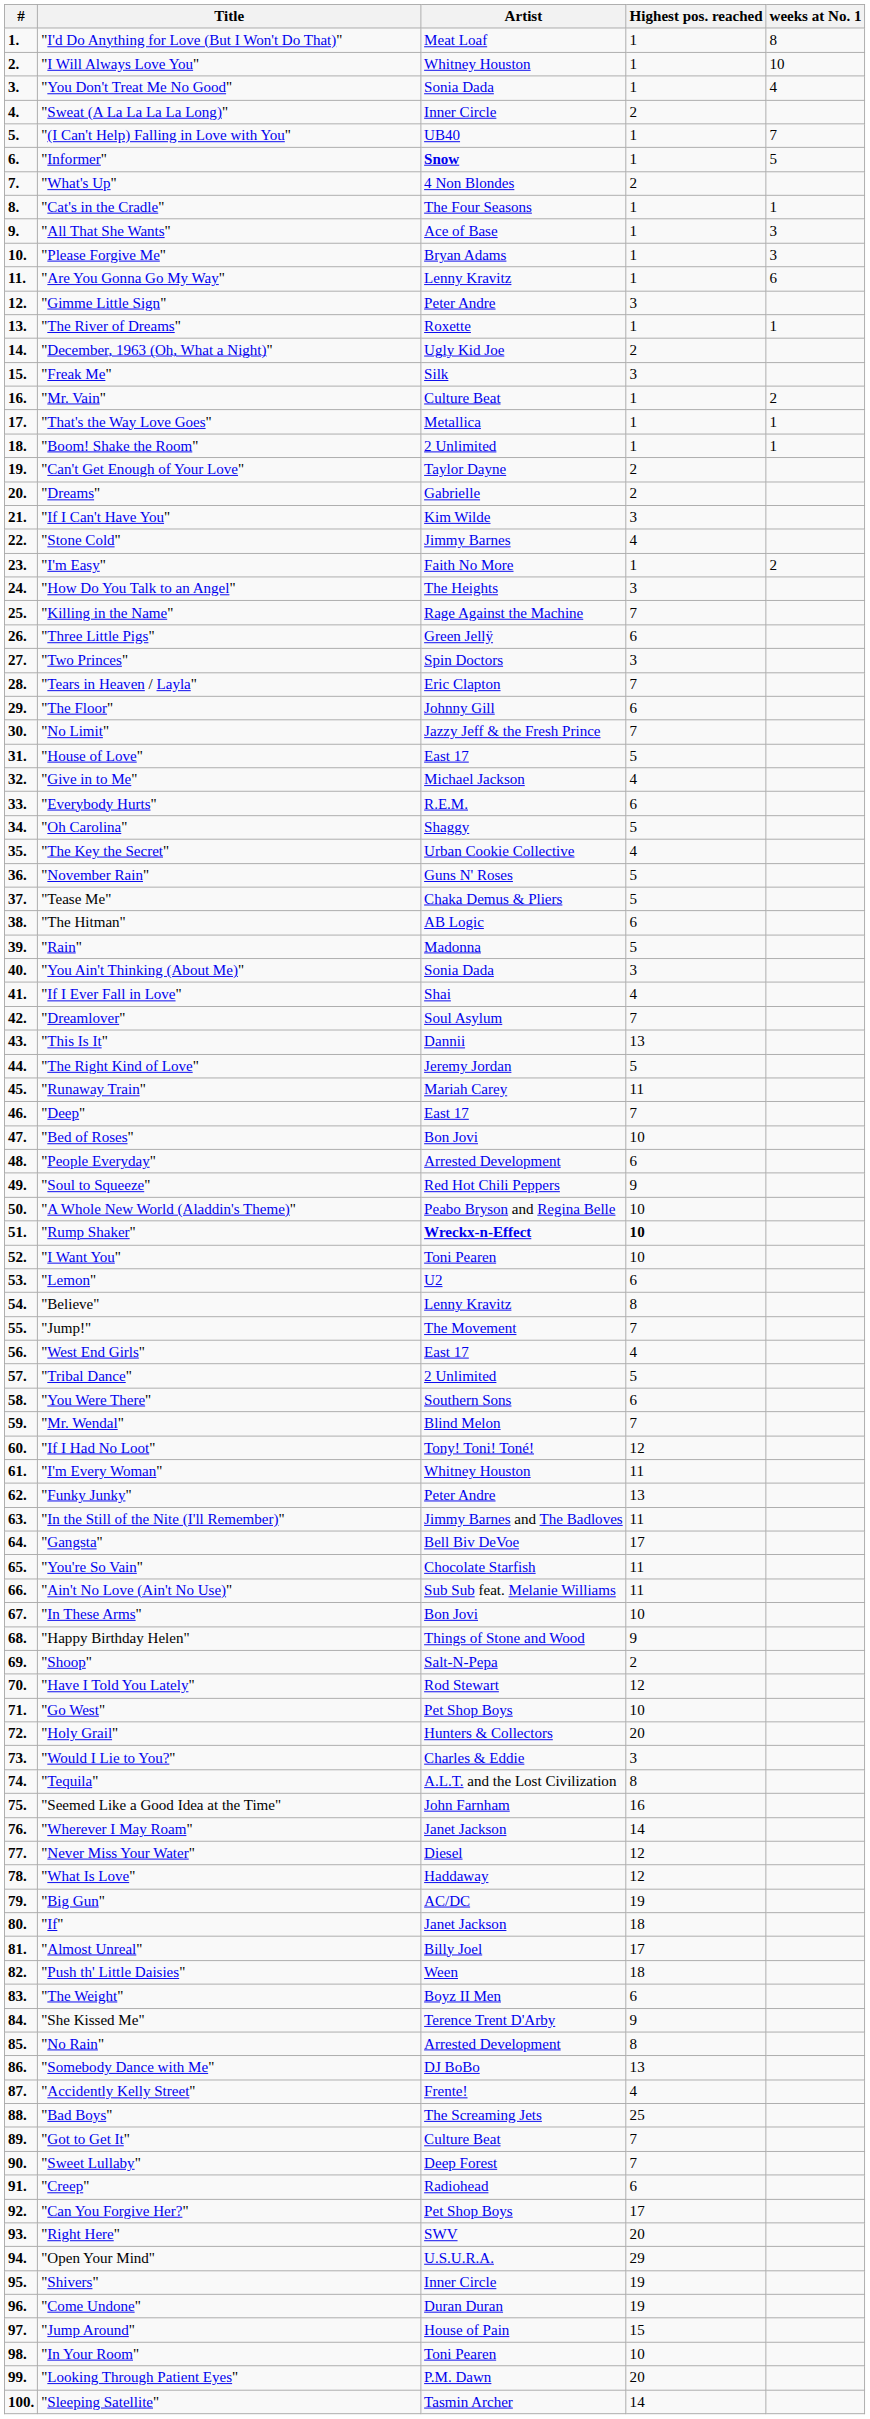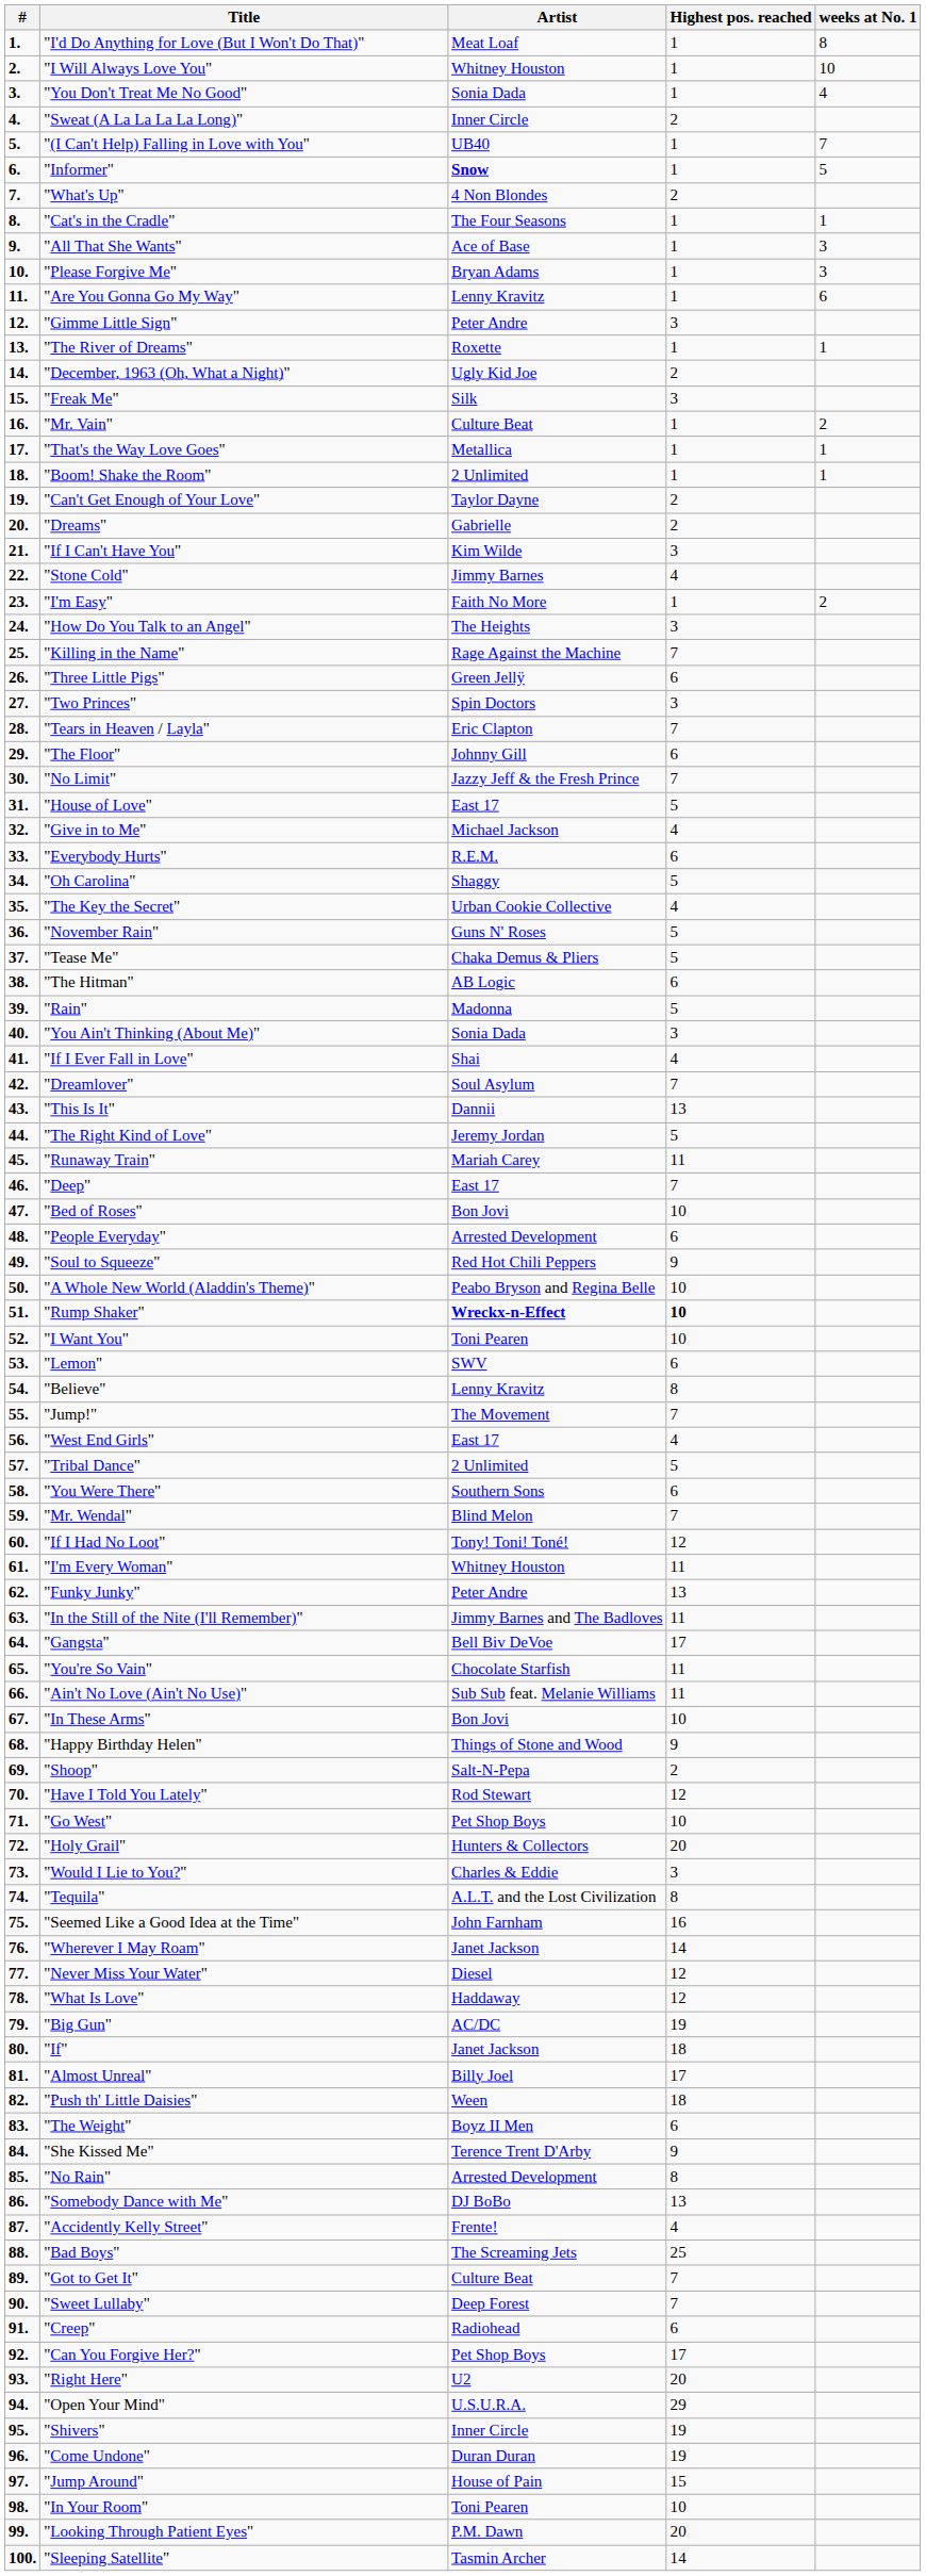 <table class="wikitable sortable">
 <tr>
 <th>#</th>
 <th width="400">Title</th>
 <th>Artist</th>
 <th>Highest pos. reached</th>
 <th>weeks at No. 1</th>
 </tr>
 <tr>
 <td><strong>1.</strong></td>
 <td>"<a href='#'>I'd Do Anything for Love (But I Won't Do That)</a>"</td>
 <td><a href='#'>Meat Loaf</a></td>
 <td>1</td>
 <td>8</td>
 </tr>
 <tr>
 <td><strong>2.</strong></td>
 <td>"<a href='#'>I Will Always Love You</a>"</td>
 <td><a href='#'>Whitney Houston</a></td>
 <td>1</td>
 <td>10</td>
 </tr>
 <tr>
 <td><strong>3.</strong></td>
 <td>"<a href='#'>You Don't Treat Me No Good</a>"</td>
 <td><a href='#'>Sonia Dada</a></td>
 <td>1</td>
 <td>4</td>
 </tr>
 <tr>
 <td><strong>4.</strong></td>
 <td>"<a href='#'>Sweat (A La La La La Long)</a>"</td>
 <td><a href='#'>Inner Circle</a></td>
 <td>2</td>
 <td></td>
 </tr>
 <tr>
 <td><strong>5.</strong></td>
 <td>"<a href='#'>(I Can't Help) Falling in Love with You</a>"</td>
 <td><a href='#'>UB40</a></td>
 <td>1</td>
 <td>7</td>
 </tr>
 <tr>
 <td><strong>6.</strong></td>
 <td>"<a href='#'>Informer</a>"</td>
 <td><strong><a href='#'>Snow</a></strong></td>
 <td>1</td>
 <td>5</td>
 </tr>
 <tr>
 <td><strong>7.</strong></td>
 <td>"<a href='#'>What's Up</a>"</td>
 <td><a href='#'>4 Non Blondes</a></td>
 <td>2</td>
 <td></td>
 </tr>
 <tr>
 <td><strong>8.</strong></td>
 <td>"<a href='#'>Cat's in the Cradle</a>"</td>
 <td><a href='#'>The Four Seasons</a></td>
 <td>1</td>
 <td>1</td>
 </tr>
 <tr>
 <td><strong>9.</strong></td>
 <td>"<a href='#'>All That She Wants</a>"</td>
 <td><a href='#'>Ace of Base</a></td>
 <td>1</td>
 <td>3</td>
 </tr>
 <tr>
 <td><strong>10.</strong></td>
 <td>"<a href='#'>Please Forgive Me</a>"</td>
 <td><a href='#'>Bryan Adams</a></td>
 <td>1</td>
 <td>3</td>
 </tr>
 <tr>
 <td><strong>11.</strong></td>
 <td>"<a href='#'>Are You Gonna Go My Way</a>"</td>
 <td><a href='#'>Lenny Kravitz</a></td>
 <td>1</td>
 <td>6</td>
 </tr>
 <tr>
 <td><strong>12.</strong></td>
 <td>"<a href='#'>Gimme Little Sign</a>"</td>
 <td><a href='#'>Peter Andre</a></td>
 <td>3</td>
 <td></td>
 </tr>
 <tr>
 <td><strong>13.</strong></td>
 <td>"<a href='#'>The River of Dreams</a>"</td>
 <td><a href='#'>Roxette</a></td>
 <td>1</td>
 <td>1</td>
 </tr>
 <tr>
 <td><strong>14.</strong></td>
 <td>"<a href='#'>December, 1963 (Oh, What a Night)</a>"</td>
 <td><a href='#'>Ugly Kid Joe</a></td>
 <td>2</td>
 <td></td>
 </tr>
 <tr>
 <td><strong>15.</strong></td>
 <td>"<a href='#'>Freak Me</a>"</td>
 <td><a href='#'>Silk</a></td>
 <td>3</td>
 <td></td>
 </tr>
 <tr>
 <td><strong>16.</strong></td>
 <td>"<a href='#'>Mr. Vain</a>"</td>
 <td><a href='#'>Culture Beat</a></td>
 <td>1</td>
 <td>2</td>
 </tr>
 <tr>
 <td><strong>17.</strong></td>
 <td>"<a href='#'>That's the Way Love Goes</a>"</td>
 <td><a href='#'>Metallica</a></td>
 <td>1</td>
 <td>1</td>
 </tr>
 <tr>
 <td><strong>18.</strong></td>
 <td>"<a href='#'>Boom! Shake the Room</a>"</td>
 <td><a href='#'>2 Unlimited</a></td>
 <td>1</td>
 <td>1</td>
 </tr>
 <tr>
 <td><strong>19.</strong></td>
 <td>"<a href='#'>Can't Get Enough of Your Love</a>"</td>
 <td><a href='#'>Taylor Dayne</a></td>
 <td>2</td>
 <td></td>
 </tr>
 <tr>
 <td><strong>20.</strong></td>
 <td>"<a href='#'>Dreams</a>"</td>
 <td><a href='#'>Gabrielle</a></td>
 <td>2</td>
 <td></td>
 </tr>
 <tr>
 <td><strong>21.</strong></td>
 <td>"<a href='#'>If I Can't Have You</a>"</td>
 <td><a href='#'>Kim Wilde</a></td>
 <td>3</td>
 <td></td>
 </tr>
 <tr>
 <td><strong>22.</strong></td>
 <td>"<a href='#'>Stone Cold</a>"</td>
 <td><a href='#'>Jimmy Barnes</a></td>
 <td>4</td>
 <td></td>
 </tr>
 <tr>
 <td><strong>23.</strong></td>
 <td>"<a href='#'>I'm Easy</a>"</td>
 <td><a href='#'>Faith No More</a></td>
 <td>1</td>
 <td>2</td>
 </tr>
 <tr>
 <td><strong>24.</strong></td>
 <td>"<a href='#'>How Do You Talk to an Angel</a>"</td>
 <td><a href='#'>The Heights</a></td>
 <td>3</td>
 <td></td>
 </tr>
 <tr>
 <td><strong>25.</strong></td>
 <td>"<a href='#'>Killing in the Name</a>"</td>
 <td><a href='#'>Rage Against the Machine</a></td>
 <td>7</td>
 <td></td>
 </tr>
 <tr>
 <td><strong>26.</strong></td>
 <td>"<a href='#'>Three Little Pigs</a>"</td>
 <td><a href='#'>Green Jellÿ</a></td>
 <td>6</td>
 <td></td>
 </tr>
 <tr>
 <td><strong>27.</strong></td>
 <td>"<a href='#'>Two Princes</a>"</td>
 <td><a href='#'>Spin Doctors</a></td>
 <td>3</td>
 <td></td>
 </tr>
 <tr>
 <td><strong>28.</strong></td>
 <td>"<a href='#'>Tears in Heaven</a> / <a href='#'>Layla</a>"</td>
 <td><a href='#'>Eric Clapton</a></td>
 <td>7</td>
 <td></td>
 </tr>
 <tr>
 <td><strong>29.</strong></td>
 <td>"<a href='#'>The Floor</a>"</td>
 <td><a href='#'>Johnny Gill</a></td>
 <td>6</td>
 <td></td>
 </tr>
 <tr>
 <td><strong>30.</strong></td>
 <td>"<a href='#'>No Limit</a>"</td>
 <td><a href='#'>Jazzy Jeff & the Fresh Prince</a></td>
 <td>7</td>
 <td></td>
 </tr>
 <tr>
 <td><strong>31.</strong></td>
 <td>"<a href='#'>House of Love</a>"</td>
 <td><a href='#'>East 17</a></td>
 <td>5</td>
 <td></td>
 </tr>
 <tr>
 <td><strong>32.</strong></td>
 <td>"<a href='#'>Give in to Me</a>"</td>
 <td><a href='#'>Michael Jackson</a></td>
 <td>4</td>
 <td></td>
 </tr>
 <tr>
 <td><strong>33.</strong></td>
 <td>"<a href='#'>Everybody Hurts</a>"</td>
 <td><a href='#'>R.E.M.</a></td>
 <td>6</td>
 <td></td>
 </tr>
 <tr>
 <td><strong>34.</strong></td>
 <td>"<a href='#'>Oh Carolina</a>"</td>
 <td><a href='#'>Shaggy</a></td>
 <td>5</td>
 <td></td>
 </tr>
 <tr>
 <td><strong>35.</strong></td>
 <td>"<a href='#'>The Key the Secret</a>"</td>
 <td><a href='#'>Urban Cookie Collective</a></td>
 <td>4</td>
 <td></td>
 </tr>
 <tr>
 <td><strong>36.</strong></td>
 <td>"<a href='#'>November Rain</a>"</td>
 <td><a href='#'>Guns N' Roses</a></td>
 <td>5</td>
 <td></td>
 </tr>
 <tr>
 <td><strong>37.</strong></td>
 <td>"Tease Me"</td>
 <td><a href='#'>Chaka Demus & Pliers</a></td>
 <td>5</td>
 <td></td>
 </tr>
 <tr>
 <td><strong>38.</strong></td>
 <td>"The Hitman"</td>
 <td><a href='#'>AB Logic</a></td>
 <td>6</td>
 <td></td>
 </tr>
 <tr>
 <td><strong>39.</strong></td>
 <td>"<a href='#'>Rain</a>"</td>
 <td><a href='#'>Madonna</a></td>
 <td>5</td>
 <td></td>
 </tr>
 <tr>
 <td><strong>40.</strong></td>
 <td>"<a href='#'>You Ain't Thinking (About Me)</a>"</td>
 <td><a href='#'>Sonia Dada</a></td>
 <td>3</td>
 <td></td>
 </tr>
 <tr>
 <td><strong>41.</strong></td>
 <td>"<a href='#'>If I Ever Fall in Love</a>"</td>
 <td><a href='#'>Shai</a></td>
 <td>4</td>
 <td></td>
 </tr>
 <tr>
 <td><strong>42.</strong></td>
 <td>"<a href='#'>Dreamlover</a>"</td>
 <td><a href='#'>Soul Asylum</a></td>
 <td>7</td>
 <td></td>
 </tr>
 <tr>
 <td><strong>43.</strong></td>
 <td>"<a href='#'>This Is It</a>"</td>
 <td><a href='#'>Dannii</a></td>
 <td>13</td>
 <td></td>
 </tr>
 <tr>
 <td><strong>44.</strong></td>
 <td>"<a href='#'>The Right Kind of Love</a>"</td>
 <td><a href='#'>Jeremy Jordan</a></td>
 <td>5</td>
 <td></td>
 </tr>
 <tr>
 <td><strong>45.</strong></td>
 <td>"<a href='#'>Runaway Train</a>"</td>
 <td><a href='#'>Mariah Carey</a></td>
 <td>11</td>
 <td></td>
 </tr>
 <tr>
 <td><strong>46.</strong></td>
 <td>"<a href='#'>Deep</a>"</td>
 <td><a href='#'>East 17</a></td>
 <td>7</td>
 <td></td>
 </tr>
 <tr>
 <td><strong>47.</strong></td>
 <td>"<a href='#'>Bed of Roses</a>"</td>
 <td><a href='#'>Bon Jovi</a></td>
 <td>10</td>
 <td></td>
 </tr>
 <tr>
 <td><strong>48.</strong></td>
 <td>"<a href='#'>People Everyday</a>"</td>
 <td><a href='#'>Arrested Development</a></td>
 <td>6</td>
 <td></td>
 </tr>
 <tr>
 <td><strong>49.</strong></td>
 <td>"<a href='#'>Soul to Squeeze</a>"</td>
 <td><a href='#'>Red Hot Chili Peppers</a></td>
 <td>9</td>
 <td></td>
 </tr>
 <tr>
 <td><strong>50.</strong></td>
 <td>"<a href='#'>A Whole New World (Aladdin's Theme)</a>"</td>
 <td><a href='#'>Peabo Bryson</a> and <a href='#'>Regina Belle</a></td>
 <td>10</td>
 <td></td>
 </tr>
 <tr>
 <td><strong>51.</strong></td>
 <td>"<a href='#'>Rump Shaker</a>"</td>
 <td><strong><a href='#'>Wreckx-n-Effect</a></strong></td>
 <td><strong>10</strong></td>
 <td></td>
 </tr>
 <tr>
 <td><strong>52.</strong></td>
 <td>"<a href='#'>I Want You</a>"</td>
 <td><a href='#'>Toni Pearen</a></td>
 <td>10</td>
 <td></td>
 </tr>
 <tr>
 <td><strong>53.</strong></td>
 <td>"<a href='#'>Lemon</a>"</td>
-<td><a href='#'>U2</a></td>
+<td><a href='#'>SWV</a></td>
 <td>6</td>
 <td></td>
 </tr>
 <tr>
 <td><strong>54.</strong></td>
 <td>"Believe"</td>
 <td><a href='#'>Lenny Kravitz</a></td>
 <td>8</td>
 <td></td>
 </tr>
 <tr>
 <td><strong>55.</strong></td>
 <td>"Jump!"</td>
 <td><a href='#'>The Movement</a></td>
 <td>7</td>
 <td></td>
 </tr>
 <tr>
 <td><strong>56.</strong></td>
 <td>"<a href='#'>West End Girls</a>"</td>
 <td><a href='#'>East 17</a></td>
 <td>4</td>
 <td></td>
 </tr>
 <tr>
 <td><strong>57.</strong></td>
 <td>"<a href='#'>Tribal Dance</a>"</td>
 <td><a href='#'>2 Unlimited</a></td>
 <td>5</td>
 <td></td>
 </tr>
 <tr>
 <td><strong>58.</strong></td>
 <td>"<a href='#'>You Were There</a>"</td>
 <td><a href='#'>Southern Sons</a></td>
 <td>6</td>
 <td></td>
 </tr>
 <tr>
 <td><strong>59.</strong></td>
 <td>"<a href='#'>Mr. Wendal</a>"</td>
 <td><a href='#'>Blind Melon</a></td>
 <td>7</td>
 <td></td>
 </tr>
 <tr>
 <td><strong>60.</strong></td>
 <td>"<a href='#'>If I Had No Loot</a>"</td>
 <td><a href='#'>Tony! Toni! Toné!</a></td>
 <td>12</td>
 <td></td>
 </tr>
 <tr>
 <td><strong>61.</strong></td>
 <td>"<a href='#'>I'm Every Woman</a>"</td>
 <td><a href='#'>Whitney Houston</a></td>
 <td>11</td>
 <td></td>
 </tr>
 <tr>
 <td><strong>62.</strong></td>
 <td>"<a href='#'>Funky Junky</a>"</td>
 <td><a href='#'>Peter Andre</a></td>
 <td>13</td>
 <td></td>
 </tr>
 <tr>
 <td><strong>63.</strong></td>
 <td>"<a href='#'>In the Still of the Nite (I'll Remember)</a>"</td>
 <td><a href='#'>Jimmy Barnes</a> and <a href='#'>The Badloves</a></td>
 <td>11</td>
 <td></td>
 </tr>
 <tr>
 <td><strong>64.</strong></td>
 <td>"<a href='#'>Gangsta</a>"</td>
 <td><a href='#'>Bell Biv DeVoe</a></td>
 <td>17</td>
 <td></td>
 </tr>
 <tr>
 <td><strong>65.</strong></td>
 <td>"<a href='#'>You're So Vain</a>"</td>
 <td><a href='#'>Chocolate Starfish</a></td>
 <td>11</td>
 <td></td>
 </tr>
 <tr>
 <td><strong>66.</strong></td>
 <td>"<a href='#'>Ain't No Love (Ain't No Use)</a>"</td>
 <td><a href='#'>Sub Sub</a> feat. <a href='#'>Melanie Williams</a></td>
 <td>11</td>
 <td></td>
 </tr>
 <tr>
 <td><strong>67.</strong></td>
 <td>"<a href='#'>In These Arms</a>"</td>
 <td><a href='#'>Bon Jovi</a></td>
 <td>10</td>
 <td></td>
 </tr>
 <tr>
 <td><strong>68.</strong></td>
 <td>"Happy Birthday Helen"</td>
 <td><a href='#'>Things of Stone and Wood</a></td>
 <td>9</td>
 <td></td>
 </tr>
 <tr>
 <td><strong>69.</strong></td>
 <td>"<a href='#'>Shoop</a>"</td>
 <td><a href='#'>Salt-N-Pepa</a></td>
 <td>2</td>
 <td></td>
 </tr>
 <tr>
 <td><strong>70.</strong></td>
 <td>"<a href='#'>Have I Told You Lately</a>"</td>
 <td><a href='#'>Rod Stewart</a></td>
 <td>12</td>
 <td></td>
 </tr>
 <tr>
 <td><strong>71.</strong></td>
 <td>"<a href='#'>Go West</a>"</td>
 <td><a href='#'>Pet Shop Boys</a></td>
 <td>10</td>
 <td></td>
 </tr>
 <tr>
 <td><strong>72.</strong></td>
 <td>"<a href='#'>Holy Grail</a>"</td>
 <td><a href='#'>Hunters & Collectors</a></td>
 <td>20</td>
 <td></td>
 </tr>
 <tr>
 <td><strong>73.</strong></td>
 <td>"<a href='#'>Would I Lie to You?</a>"</td>
 <td><a href='#'>Charles & Eddie</a></td>
 <td>3</td>
 <td></td>
 </tr>
 <tr>
 <td><strong>74.</strong></td>
 <td>"<a href='#'>Tequila</a>"</td>
 <td><a href='#'>A.L.T.</a> and the Lost Civilization</td>
 <td>8</td>
 <td></td>
 </tr>
 <tr>
 <td><strong>75.</strong></td>
 <td>"Seemed Like a Good Idea at the Time"</td>
 <td><a href='#'>John Farnham</a></td>
 <td>16</td>
 <td></td>
 </tr>
 <tr>
 <td><strong>76.</strong></td>
 <td>"<a href='#'>Wherever I May Roam</a>"</td>
 <td><a href='#'>Janet Jackson</a></td>
 <td>14</td>
 <td></td>
 </tr>
 <tr>
 <td><strong>77.</strong></td>
 <td>"<a href='#'>Never Miss Your Water</a>"</td>
 <td><a href='#'>Diesel</a></td>
 <td>12</td>
 <td></td>
 </tr>
 <tr>
 <td><strong>78.</strong></td>
 <td>"<a href='#'>What Is Love</a>"</td>
 <td><a href='#'>Haddaway</a></td>
 <td>12</td>
 <td></td>
 </tr>
 <tr>
 <td><strong>79.</strong></td>
 <td>"<a href='#'>Big Gun</a>"</td>
 <td><a href='#'>AC/DC</a></td>
 <td>19</td>
 <td></td>
 </tr>
 <tr>
 <td><strong>80.</strong></td>
 <td>"<a href='#'>If</a>"</td>
 <td><a href='#'>Janet Jackson</a></td>
 <td>18</td>
 <td></td>
 </tr>
 <tr>
 <td><strong>81.</strong></td>
 <td>"<a href='#'>Almost Unreal</a>"</td>
 <td><a href='#'>Billy Joel</a></td>
 <td>17</td>
 <td></td>
 </tr>
 <tr>
 <td><strong>82.</strong></td>
 <td>"<a href='#'>Push th' Little Daisies</a>"</td>
 <td><a href='#'>Ween</a></td>
 <td>18</td>
 <td></td>
 </tr>
 <tr>
 <td><strong>83.</strong></td>
 <td>"<a href='#'>The Weight</a>"</td>
 <td><a href='#'>Boyz II Men</a></td>
 <td>6</td>
 <td></td>
 </tr>
 <tr>
 <td><strong>84.</strong></td>
 <td>"She Kissed Me"</td>
 <td><a href='#'>Terence Trent D'Arby</a></td>
 <td>9</td>
 <td></td>
 </tr>
 <tr>
 <td><strong>85.</strong></td>
 <td>"<a href='#'>No Rain</a>"</td>
 <td><a href='#'>Arrested Development</a></td>
 <td>8</td>
 <td></td>
 </tr>
 <tr>
 <td><strong>86.</strong></td>
 <td>"<a href='#'>Somebody Dance with Me</a>"</td>
 <td><a href='#'>DJ BoBo</a></td>
 <td>13</td>
 <td></td>
 </tr>
 <tr>
 <td><strong>87.</strong></td>
 <td>"<a href='#'>Accidently Kelly Street</a>"</td>
 <td><a href='#'>Frente!</a></td>
 <td>4</td>
 <td></td>
 </tr>
 <tr>
 <td><strong>88.</strong></td>
 <td>"<a href='#'>Bad Boys</a>"</td>
 <td><a href='#'>The Screaming Jets</a></td>
 <td>25</td>
 <td></td>
 </tr>
 <tr>
 <td><strong>89.</strong></td>
 <td>"<a href='#'>Got to Get It</a>"</td>
 <td><a href='#'>Culture Beat</a></td>
 <td>7</td>
 <td></td>
 </tr>
 <tr>
 <td><strong>90.</strong></td>
 <td>"<a href='#'>Sweet Lullaby</a>"</td>
 <td><a href='#'>Deep Forest</a></td>
 <td>7</td>
 <td></td>
 </tr>
 <tr>
 <td><strong>91.</strong></td>
 <td>"<a href='#'>Creep</a>"</td>
 <td><a href='#'>Radiohead</a></td>
 <td>6</td>
 <td></td>
 </tr>
 <tr>
 <td><strong>92.</strong></td>
 <td>"<a href='#'>Can You Forgive Her?</a>"</td>
 <td><a href='#'>Pet Shop Boys</a></td>
 <td>17</td>
 <td></td>
 </tr>
 <tr>
 <td><strong>93.</strong></td>
 <td>"<a href='#'>Right Here</a>"</td>
-<td><a href='#'>SWV</a></td>
+<td><a href='#'>U2</a></td>
 <td>20</td>
 <td></td>
 </tr>
 <tr>
 <td><strong>94.</strong></td>
 <td>"Open Your Mind"</td>
 <td><a href='#'>U.S.U.R.A.</a></td>
 <td>29</td>
 <td></td>
 </tr>
 <tr>
 <td><strong>95.</strong></td>
 <td>"<a href='#'>Shivers</a>"</td>
 <td><a href='#'>Inner Circle</a></td>
 <td>19</td>
 <td></td>
 </tr>
 <tr>
 <td><strong>96.</strong></td>
 <td>"<a href='#'>Come Undone</a>"</td>
 <td><a href='#'>Duran Duran</a></td>
 <td>19</td>
 <td></td>
 </tr>
 <tr>
 <td><strong>97.</strong></td>
 <td>"<a href='#'>Jump Around</a>"</td>
 <td><a href='#'>House of Pain</a></td>
 <td>15</td>
 <td></td>
 </tr>
 <tr>
 <td><strong>98.</strong></td>
 <td>"<a href='#'>In Your Room</a>"</td>
 <td><a href='#'>Toni Pearen</a></td>
 <td>10</td>
 <td></td>
 </tr>
 <tr>
 <td><strong>99.</strong></td>
 <td>"<a href='#'>Looking Through Patient Eyes</a>"</td>
 <td><a href='#'>P.M. Dawn</a></td>
 <td>20</td>
 <td></td>
 </tr>
 <tr>
 <td><strong>100.</strong></td>
 <td>"<a href='#'>Sleeping Satellite</a>"</td>
 <td><a href='#'>Tasmin Archer</a></td>
 <td>14</td>
 <td></td>
 </tr>
 </table>
